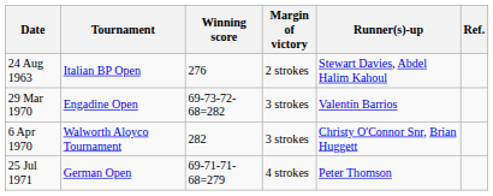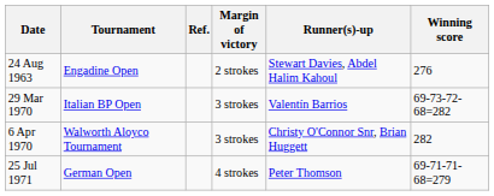 <table class="wikitable" style="font-size:95%;">
 <tr>
 <th>Date</th>
 <th>Tournament</th>
-<th>Winning score</th>
+<th>Ref.</th>
 <th>Margin of<br>victory</th>
 <th>Runner(s)-up</th>
-<th>Ref.</th>
+<th>Winning score</th>
 </tr>
 <tr>
 <td>24 Aug 1963</td>
-<td><a href='#'>Italian BP Open</a></td>
-<td>276</td>
+<td><a href='#'>Engadine Open</a></td>
+<td></td>
 <td>2 strokes</td>
 <td> <a href='#'>Stewart Davies</a>,  <a href='#'>Abdel Halim Kahoul</a></td>
-<td></td>
+<td>276</td>
 </tr>
 <tr>
 <td>29 Mar 1970</td>
-<td><a href='#'>Engadine Open</a></td>
-<td>69-73-72-68=282</td>
+<td><a href='#'>Italian BP Open</a></td>
+<td></td>
 <td>3 strokes</td>
 <td> <a href='#'>Valentín Barrios</a></td>
-<td></td>
+<td>69-73-72-68=282</td>
 </tr>
 <tr>
 <td>6 Apr 1970</td>
 <td><a href='#'>Walworth Aloyco Tournament</a></td>
-<td>282</td>
+<td></td>
 <td>3 strokes</td>
 <td> <a href='#'>Christy O'Connor Snr</a>,  <a href='#'>Brian Huggett</a></td>
-<td></td>
+<td>282</td>
 </tr>
 <tr>
 <td>25 Jul 1971</td>
 <td><a href='#'>German Open</a></td>
-<td>69-71-71-68=279</td>
+<td></td>
 <td>4 strokes</td>
 <td> <a href='#'>Peter Thomson</a></td>
-<td></td>
+<td>69-71-71-68=279</td>
 </tr>
 </table>
